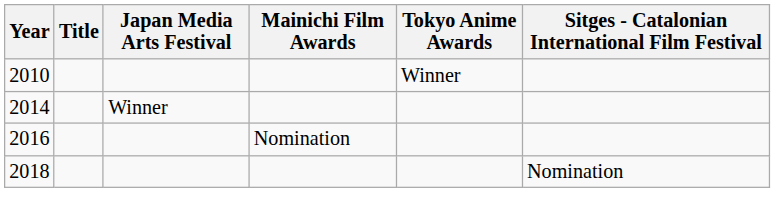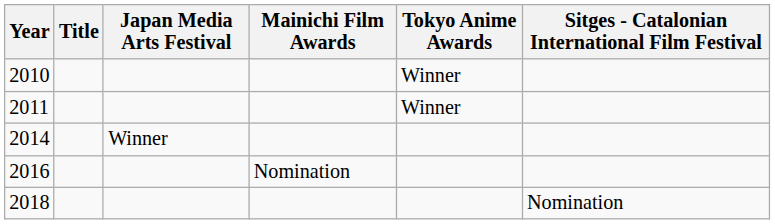 <table class="wikitable">
 <tr>
 <th>Year</th>
 <th>Title</th>
 <th>Japan Media Arts Festival</th>
 <th>Mainichi Film Awards</th>
 <th>Tokyo Anime Awards</th>
 <th>Sitges - Catalonian International Film Festival</th>
 </tr>
 <tr>
 <td>2010</td>
+<td></td>
+<td></td>
+<td></td>
+<td>Winner</td>
+<td></td>
+</tr>
+<tr>
+<td>2011</td>
 <td></td>
 <td></td>
 <td></td>
 <td>Winner</td>
 <td></td>
 </tr>
 <tr>
 <td>2014</td>
 <td></td>
 <td>Winner</td>
 <td></td>
 <td></td>
 <td></td>
 </tr>
 <tr>
 <td>2016</td>
 <td></td>
 <td></td>
 <td>Nomination</td>
 <td></td>
 <td></td>
 </tr>
 <tr>
 <td>2018</td>
 <td></td>
 <td></td>
 <td></td>
 <td></td>
 <td>Nomination</td>
 </tr>
 </table>
